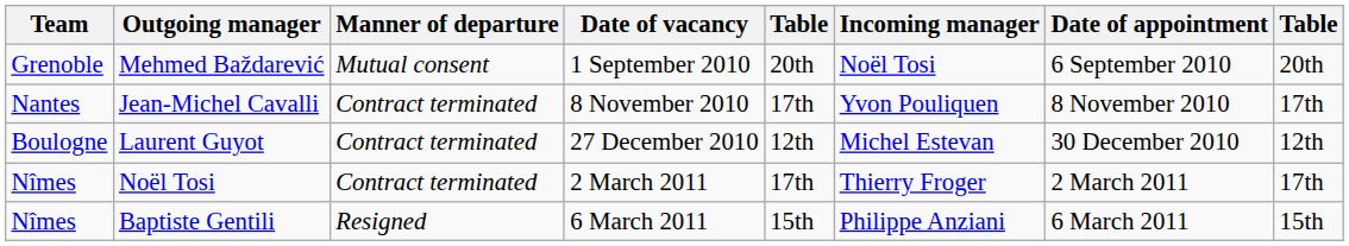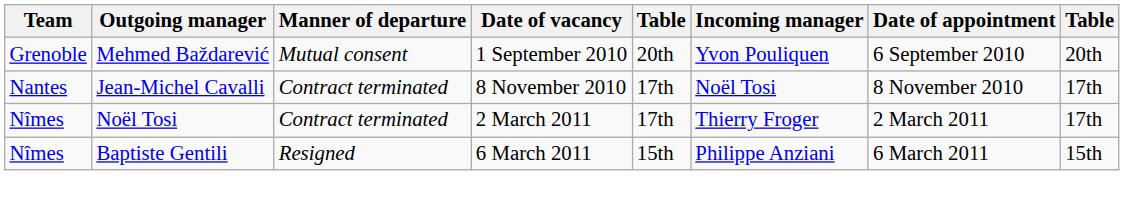 <table class="wikitable">
 <tr>
 <th>Team</th>
 <th>Outgoing manager</th>
 <th>Manner of departure</th>
 <th>Date of vacancy</th>
 <th>Table</th>
 <th>Incoming manager</th>
 <th>Date of appointment</th>
 <th>Table</th>
 </tr>
 <tr>
 <td><a href='#'>Grenoble</a></td>
 <td> <a href='#'>Mehmed Baždarević</a></td>
 <td><em>Mutual consent</em></td>
 <td>1 September 2010</td>
 <td>20th</td>
-<td> <a href='#'>Noël Tosi</a></td>
+<td> <a href='#'>Yvon Pouliquen</a></td>
 <td>6 September 2010</td>
 <td>20th</td>
 </tr>
 <tr>
 <td><a href='#'>Nantes</a></td>
 <td> <a href='#'>Jean-Michel Cavalli</a></td>
 <td><em>Contract terminated</em></td>
 <td>8 November 2010</td>
 <td>17th</td>
-<td> <a href='#'>Yvon Pouliquen</a></td>
+<td> <a href='#'>Noël Tosi</a></td>
 <td>8 November 2010</td>
 <td>17th</td>
-</tr>
-<tr>
-<td><a href='#'>Boulogne</a></td>
-<td> <a href='#'>Laurent Guyot</a></td>
-<td><em>Contract terminated</em></td>
-<td>27 December 2010</td>
-<td>12th</td>
-<td> <a href='#'>Michel Estevan</a></td>
-<td>30 December 2010</td>
-<td>12th</td>
 </tr>
 <tr>
 <td><a href='#'>Nîmes</a></td>
 <td> <a href='#'>Noël Tosi</a></td>
 <td><em>Contract terminated</em></td>
 <td>2 March 2011</td>
 <td>17th</td>
 <td> <a href='#'>Thierry Froger</a></td>
 <td>2 March 2011</td>
 <td>17th</td>
 </tr>
 <tr>
 <td><a href='#'>Nîmes</a></td>
 <td> <a href='#'>Baptiste Gentili</a></td>
 <td><em>Resigned</em></td>
 <td>6 March 2011</td>
 <td>15th</td>
 <td> <a href='#'>Philippe Anziani</a></td>
 <td>6 March 2011</td>
 <td>15th</td>
 </tr>
 </table>
